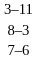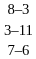 <table style="text-align:center">
 <tr>
 <th width=200></th>
 <th width=100></th>
 <th width=200></th>
+</tr>
+<tr>
+<td align=right><strong></strong></td>
+<td>8–3</td>
+<td align=left></td>
 </tr>
 <tr>
 <td align=right></td>
 <td>3–11</td>
 <td align=left><strong></strong></td>
 </tr>
 <tr>
 <td align=right><strong></strong></td>
-<td>8–3</td>
-<td align=left></td>
-</tr>
-<tr>
-<td align=right><strong></strong></td>
 <td>7–6</td>
 <td align=left></td>
 </tr>
 </table>
